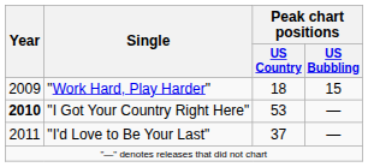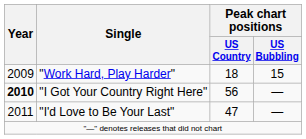 <table class="wikitable" style="text-align:center;">
 <tr>
 <th rowspan="2">Year</th>
 <th rowspan="2">Single</th>
 <th colspan="2">Peak chart<br>positions</th>
 </tr>
 <tr style="font-size:smaller;">
 <th style="width:45px;"><a href='#'>US Country</a><br></th>
 <th style="width:45px;"><a href='#'>US Bubbling</a><br></th>
 </tr>
 <tr>
 <td>2009</td>
 <td style="text-align:left;">"<a href='#'>Work Hard, Play Harder</a>"</td>
 <td>18</td>
 <td>15</td>
 </tr>
 <tr>
 <td><strong>2010</strong></td>
 <td style="text-align:left;">"I Got Your Country Right Here"</td>
-<td>53</td>
+<td>56</td>
 <td>—</td>
 </tr>
 <tr>
 <td>2011</td>
 <td style="text-align:left;">"I'd Love to Be Your Last"</td>
-<td>37</td>
+<td>47</td>
 <td>—</td>
 </tr>
 <tr>
 <td colspan="5" style="font-size:8pt">"—" denotes releases that did not chart</td>
 </tr>
 </table>
